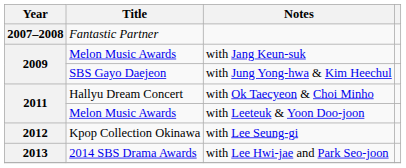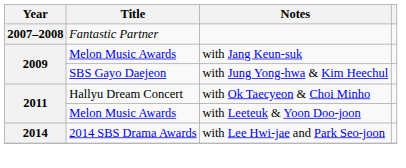 <table class="wikitable sortable plainrowheaders">
 <tr>
 <th>Year</th>
 <th>Title</th>
 <th class="unsortable">Notes</th>
 <th scope="col" class="unsortable"></th>
 </tr>
 <tr>
 <th scope="row">2007–2008</th>
 <td><em>Fantastic Partner</em></td>
 <td></td>
 <td style="text-align:center"></td>
 </tr>
 <tr>
 <th scope="row" rowspan="2">2009</th>
 <td><a href='#'>Melon Music Awards</a></td>
 <td>with <a href='#'>Jang Keun-suk</a></td>
 <td style="text-align:center"></td>
 </tr>
 <tr>
 <td><a href='#'>SBS Gayo Daejeon</a></td>
 <td>with <a href='#'>Jung Yong-hwa</a> & <a href='#'>Kim Heechul</a></td>
 <td style="text-align:center"></td>
 </tr>
 <tr>
 <th scope="row" rowspan="2">2011</th>
 <td>Hallyu Dream Concert</td>
 <td>with <a href='#'>Ok Taecyeon</a> & <a href='#'>Choi Minho</a></td>
 <td style="text-align:center"></td>
 </tr>
 <tr>
 <td><a href='#'>Melon Music Awards</a></td>
 <td>with <a href='#'>Leeteuk</a> & <a href='#'>Yoon Doo-joon</a></td>
 <td style="text-align:center"></td>
 </tr>
 <tr>
-<th scope="row">2012</th>
-<td>Kpop Collection Okinawa</td>
-<td>with <a href='#'>Lee Seung-gi</a></td>
-<td style="text-align:center"></td>
-</tr>
-<tr>
-<th scope="row">2013</th>
+<th scope="row">2014</th>
 <td><a href='#'>2014 SBS Drama Awards</a></td>
 <td>with <a href='#'>Lee Hwi-jae</a> and <a href='#'>Park Seo-joon</a></td>
 <td style="text-align:center"></td>
 </tr>
 <tr>
 </tr>
 </table>
